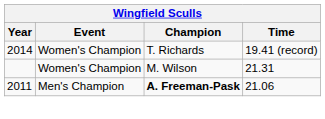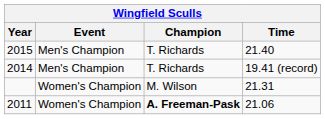 <table class="wikitable collapsible collapsed">
 <tr>
 <th colspan="4"><a href='#'>Wingfield Sculls</a>   </th>
 </tr>
 <tr>
 <th>Year</th>
 <th>Event</th>
 <th>Champion</th>
 <th>Time</th>
 </tr>
 <tr>
+<td>2015</td>
+<td>Men's Champion</td>
+<td>T. Richards</td>
+<td>21.40</td>
+</tr>
+<tr>
 <td>2014</td>
-<td>Women's Champion</td>
+<td>Men's Champion</td>
 <td>T. Richards</td>
 <td>19.41 (record)</td>
 </tr>
 <tr>
 <td></td>
 <td>Women's Champion</td>
 <td>M. Wilson</td>
 <td>21.31</td>
 </tr>
 <tr>
 <td>2011</td>
-<td>Men's Champion</td>
+<td>Women's Champion</td>
 <td><strong>A. Freeman-Pask</strong></td>
 <td>21.06</td>
 </tr>
 </table>
